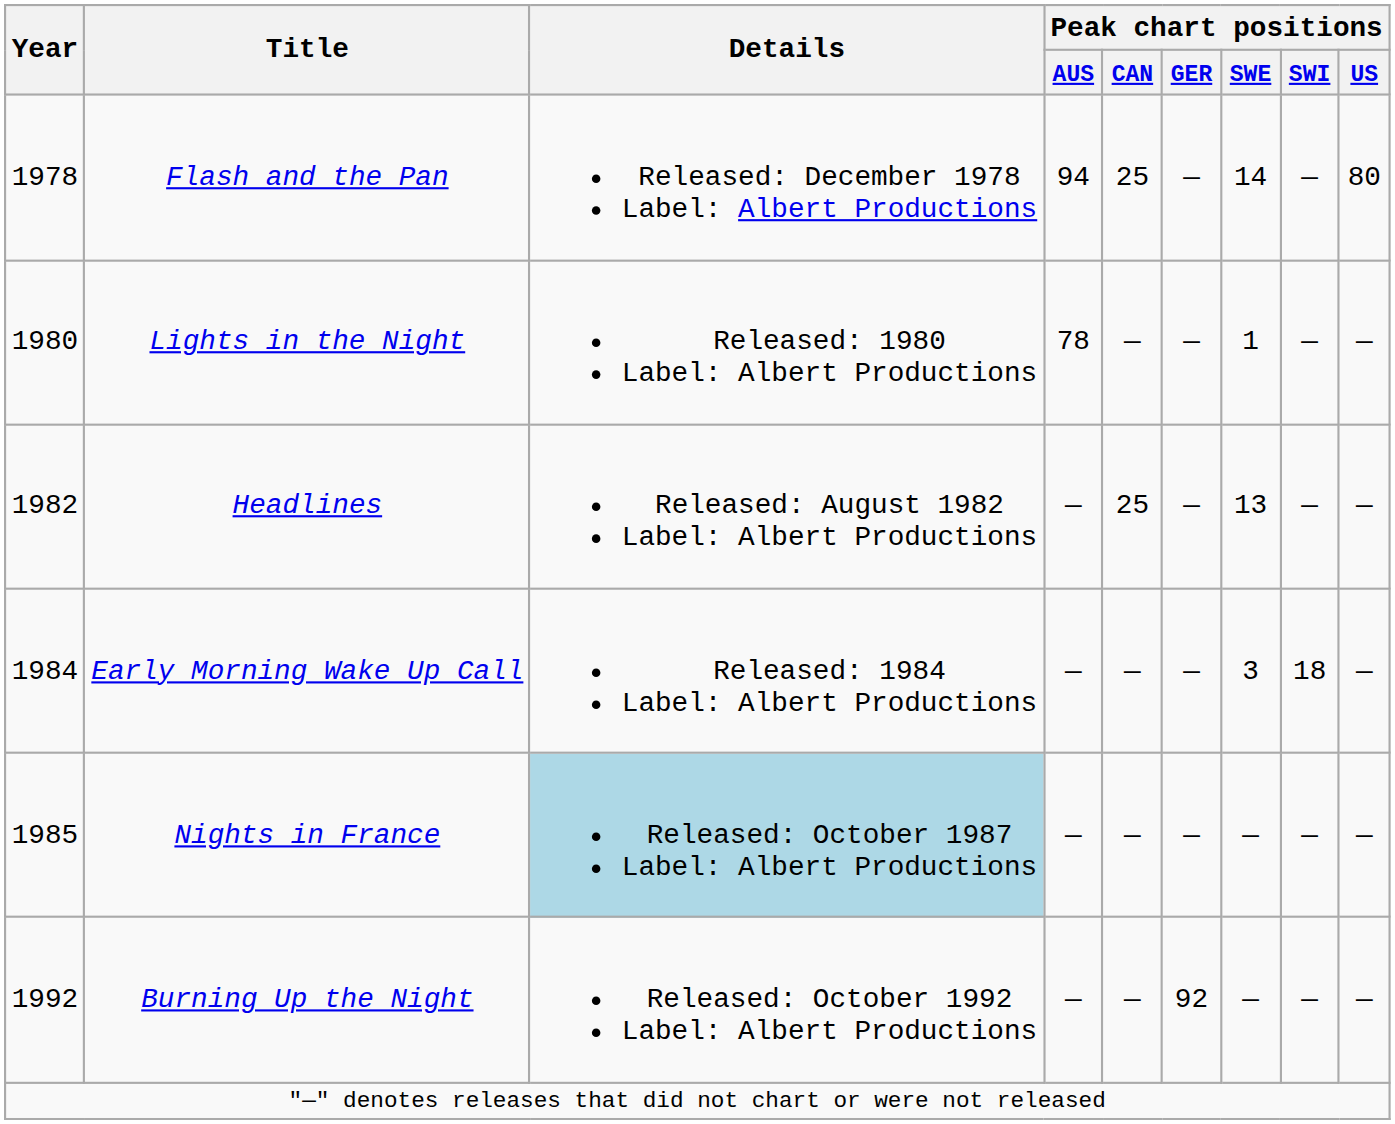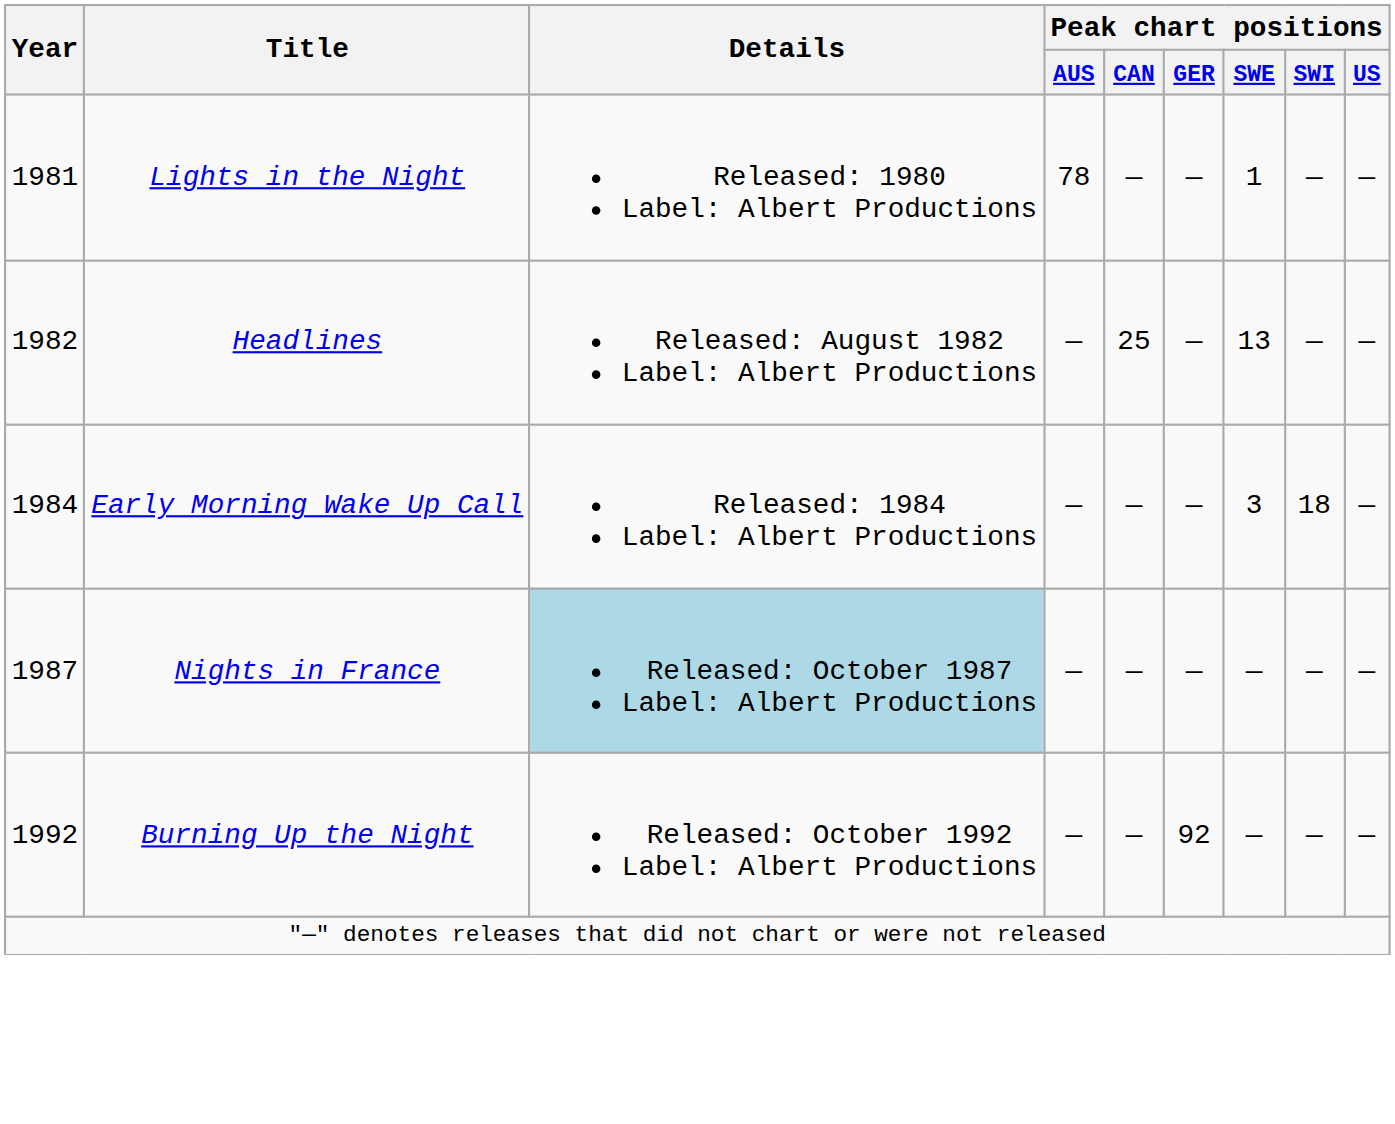 <table class="wikitable" style="text-align:center;">
 <tr>
 <th rowspan="2" scope="col">Year</th>
 <th rowspan="2" scope="col">Title</th>
 <th rowspan="2" scope="col">Details</th>
 <th colspan="6" scope="col">Peak chart positions</th>
 </tr>
 <tr>
 <th><small><a href='#'>AUS</a></small></th>
 <th><small><a href='#'>CAN</a></small></th>
 <th><small><a href='#'>GER</a></small></th>
 <th><small><a href='#'>SWE</a></small></th>
 <th><small><a href='#'>SWI</a></small></th>
 <th><small><a href='#'>US</a></small></th>
 </tr>
 <tr>
-<td>1978</td>
-<td><em><a href='#'>Flash and the Pan</a></em></td>
-<td><br><ul><li>Released: December 1978</li><li>Label: <a href='#'>Albert Productions</a></li></ul></td>
-<td style="text-align:center;">94</td>
-<td>25</td>
-<td>—</td>
-<td>14</td>
-<td>—</td>
-<td>80</td>
-</tr>
-<tr>
-<td>1980</td>
+<td>1981</td>
 <td><em><a href='#'>Lights in the Night</a></em></td>
 <td><br><ul><li>Released: 1980</li><li>Label: Albert Productions</li></ul></td>
 <td>78</td>
 <td>—</td>
 <td>—</td>
 <td>1</td>
 <td>—</td>
 <td>—</td>
 </tr>
 <tr>
 <td>1982</td>
 <td><em><a href='#'>Headlines</a></em></td>
 <td><br><ul><li>Released: August 1982</li><li>Label: Albert Productions</li></ul></td>
 <td>—</td>
 <td>25</td>
 <td>—</td>
 <td>13</td>
 <td>—</td>
 <td>—</td>
 </tr>
 <tr>
 <td>1984</td>
 <td><em><a href='#'>Early Morning Wake Up Call</a></em></td>
 <td><br><ul><li>Released: 1984</li><li>Label: Albert Productions</li></ul></td>
 <td>—</td>
 <td>—</td>
 <td>—</td>
 <td>3</td>
 <td>18</td>
 <td>—</td>
 </tr>
 <tr>
-<td>1985</td>
+<td>1987</td>
 <td><em><a href='#'>Nights in France</a></em></td>
 <td style="background: lightblue;"><br><ul><li>Released: October 1987</li><li>Label: Albert Productions</li></ul></td>
 <td>—</td>
 <td>—</td>
 <td>—</td>
 <td>—</td>
 <td>—</td>
 <td>—</td>
 </tr>
 <tr>
 <td>1992</td>
 <td><em><a href='#'>Burning Up the Night</a></em></td>
 <td><br><ul><li>Released: October 1992</li><li>Label: Albert Productions</li></ul></td>
 <td>—</td>
 <td>—</td>
 <td>92</td>
 <td>—</td>
 <td>—</td>
 <td>—</td>
 </tr>
 <tr>
 <td colspan="9" style="font-size:8pt">"—" denotes releases that did not chart or were not released</td>
 </tr>
 </table>
